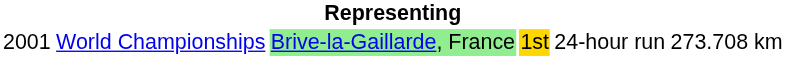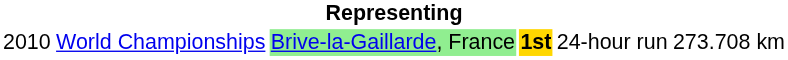 <table>
 <tr>
 <th colspan="6">Representing </th>
 </tr>
 <tr>
-<td>2001</td>
+<td>2010</td>
 <td><a href='#'>World Championships</a></td>
 <td style="background: lightgreen;"><a href='#'>Brive-la-Gaillarde</a>, France</td>
-<td bgcolor="gold">1st</td>
+<td bgcolor="gold"><strong>1st</strong></td>
 <td>24-hour run</td>
 <td>273.708 km</td>
 </tr>
 </table>
